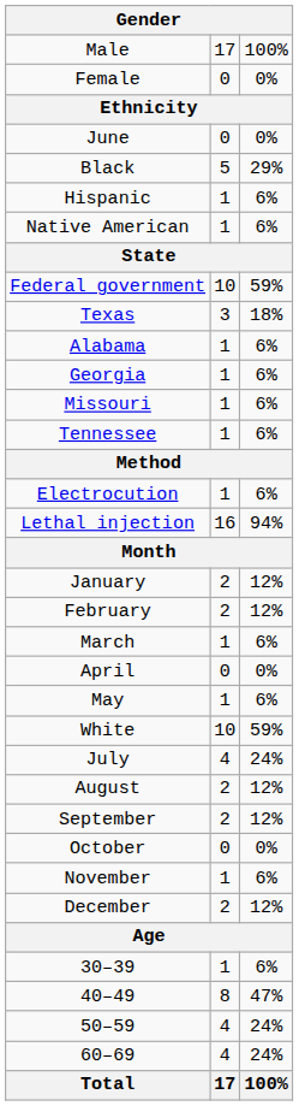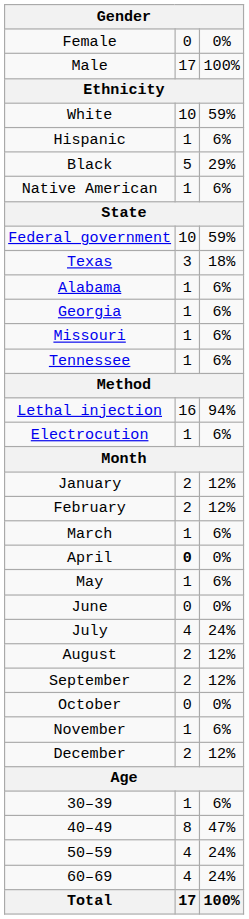 <table class="wikitable" style="text-align:center;">
 <tr>
 <th colspan="3">Gender</th>
+</tr>
+<tr>
+<td>Female</td>
+<td>0</td>
+<td>0%</td>
 </tr>
 <tr>
 <td>Male</td>
 <td>17</td>
 <td>100%</td>
 </tr>
 <tr>
-<td>Female</td>
-<td>0</td>
-<td>0%</td>
-</tr>
-<tr>
 <th colspan="3">Ethnicity</th>
 </tr>
 <tr>
-<td>June</td>
-<td>0</td>
-<td>0%</td>
+<td>White</td>
+<td>10</td>
+<td>59%</td>
+</tr>
+<tr>
+<td>Hispanic</td>
+<td>1</td>
+<td>6%</td>
 </tr>
 <tr>
 <td>Black</td>
 <td>5</td>
 <td>29%</td>
-</tr>
-<tr>
-<td>Hispanic</td>
-<td>1</td>
-<td>6%</td>
 </tr>
 <tr>
 <td>Native American</td>
 <td>1</td>
 <td>6%</td>
 </tr>
 <tr>
 <th colspan="3">State</th>
 </tr>
 <tr>
 <td><a href='#'>Federal government</a></td>
 <td>10</td>
 <td>59%</td>
 </tr>
 <tr>
 <td><a href='#'>Texas</a></td>
 <td>3</td>
 <td>18%</td>
 </tr>
 <tr>
 <td><a href='#'>Alabama</a></td>
 <td>1</td>
 <td>6%</td>
 </tr>
 <tr>
 <td><a href='#'>Georgia</a></td>
 <td>1</td>
 <td>6%</td>
 </tr>
 <tr>
 <td><a href='#'>Missouri</a></td>
 <td>1</td>
 <td>6%</td>
 </tr>
 <tr>
 <td><a href='#'>Tennessee</a></td>
 <td>1</td>
 <td>6%</td>
 </tr>
 <tr>
 <th colspan="3">Method</th>
 </tr>
 <tr>
+<td><a href='#'>Lethal injection</a></td>
+<td>16</td>
+<td>94%</td>
+</tr>
+<tr>
 <td><a href='#'>Electrocution</a></td>
 <td>1</td>
 <td>6%</td>
-</tr>
-<tr>
-<td><a href='#'>Lethal injection</a></td>
-<td>16</td>
-<td>94%</td>
 </tr>
 <tr>
 <th colspan="3">Month</th>
 </tr>
 <tr>
 <td>January</td>
 <td>2</td>
 <td>12%</td>
 </tr>
 <tr>
 <td>February</td>
 <td>2</td>
 <td>12%</td>
 </tr>
 <tr>
 <td>March</td>
 <td>1</td>
 <td>6%</td>
 </tr>
 <tr>
 <td>April</td>
-<td>0</td>
+<td><strong>0</strong></td>
 <td>0%</td>
 </tr>
 <tr>
 <td>May</td>
 <td>1</td>
 <td>6%</td>
 </tr>
 <tr>
-<td>White</td>
-<td>10</td>
-<td>59%</td>
+<td>June</td>
+<td>0</td>
+<td>0%</td>
 </tr>
 <tr>
 <td>July</td>
 <td>4</td>
 <td>24%</td>
 </tr>
 <tr>
 <td>August</td>
 <td>2</td>
 <td>12%</td>
 </tr>
 <tr>
 <td>September</td>
 <td>2</td>
 <td>12%</td>
 </tr>
 <tr>
 <td>October</td>
 <td>0</td>
 <td>0%</td>
 </tr>
 <tr>
 <td>November</td>
 <td>1</td>
 <td>6%</td>
 </tr>
 <tr>
 <td>December</td>
 <td>2</td>
 <td>12%</td>
 </tr>
 <tr>
 <th colspan="3">Age</th>
 </tr>
 <tr>
 <td>30–39</td>
 <td>1</td>
 <td>6%</td>
 </tr>
 <tr>
 <td>40–49</td>
 <td>8</td>
 <td>47%</td>
 </tr>
 <tr>
 <td>50–59</td>
 <td>4</td>
 <td>24%</td>
 </tr>
 <tr>
 <td>60–69</td>
 <td>4</td>
 <td>24%</td>
 </tr>
 <tr>
 <th>Total</th>
 <th>17</th>
 <th>100%</th>
 </tr>
 </table>
